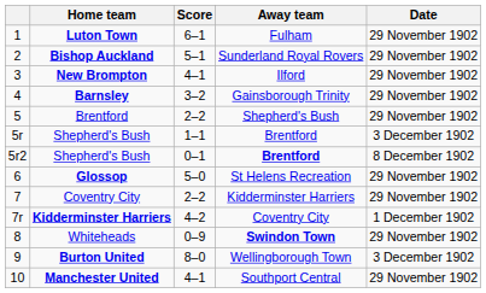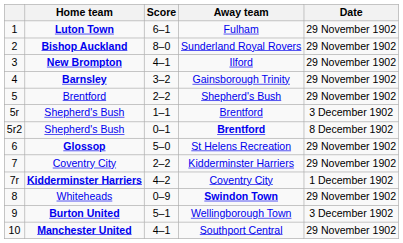 <table class="wikitable" style="text-align:center">
 <tr>
 <th></th>
 <th>Home team</th>
 <th>Score</th>
 <th>Away team</th>
 <th>Date</th>
 </tr>
 <tr>
 <td>1</td>
 <td><strong><a href='#'>Luton Town</a></strong></td>
 <td>6–1</td>
 <td><a href='#'>Fulham</a></td>
 <td>29 November 1902</td>
 </tr>
 <tr>
 <td>2</td>
 <td><strong><a href='#'>Bishop Auckland</a></strong></td>
-<td>5–1</td>
+<td>8–0</td>
 <td><a href='#'>Sunderland Royal Rovers</a></td>
 <td>29 November 1902</td>
 </tr>
 <tr>
 <td>3</td>
 <td><strong><a href='#'>New Brompton</a></strong></td>
 <td>4–1</td>
 <td><a href='#'>Ilford</a></td>
 <td>29 November 1902</td>
 </tr>
 <tr>
 <td>4</td>
 <td><strong><a href='#'>Barnsley</a></strong></td>
 <td>3–2</td>
 <td><a href='#'>Gainsborough Trinity</a></td>
 <td>29 November 1902</td>
 </tr>
 <tr>
 <td>5</td>
 <td><a href='#'>Brentford</a></td>
 <td>2–2</td>
 <td><a href='#'>Shepherd's Bush</a></td>
 <td>29 November 1902</td>
 </tr>
 <tr>
 <td>5r</td>
 <td><a href='#'>Shepherd's Bush</a></td>
 <td>1–1</td>
 <td><a href='#'>Brentford</a></td>
 <td>3 December 1902</td>
 </tr>
 <tr>
 <td>5r2</td>
 <td><a href='#'>Shepherd's Bush</a></td>
 <td>0–1</td>
 <td><strong><a href='#'>Brentford</a></strong></td>
 <td>8 December 1902</td>
 </tr>
 <tr>
 <td>6</td>
 <td><strong><a href='#'>Glossop</a></strong></td>
 <td>5–0</td>
 <td><a href='#'>St Helens Recreation</a></td>
 <td>29 November 1902</td>
 </tr>
 <tr>
 <td>7</td>
 <td><a href='#'>Coventry City</a></td>
 <td>2–2</td>
 <td><a href='#'>Kidderminster Harriers</a></td>
 <td>29 November 1902</td>
 </tr>
 <tr>
 <td>7r</td>
 <td><strong><a href='#'>Kidderminster Harriers</a></strong></td>
 <td>4–2</td>
 <td><a href='#'>Coventry City</a></td>
 <td>1 December 1902</td>
 </tr>
 <tr>
 <td>8</td>
 <td><a href='#'>Whiteheads</a></td>
 <td>0–9</td>
 <td><strong><a href='#'>Swindon Town</a></strong></td>
 <td>29 November 1902</td>
 </tr>
 <tr>
 <td>9</td>
 <td><strong><a href='#'>Burton United</a></strong></td>
-<td>8–0</td>
+<td>5–1</td>
 <td><a href='#'>Wellingborough Town</a></td>
 <td>3 December 1902</td>
 </tr>
 <tr>
 <td>10</td>
 <td><strong><a href='#'>Manchester United</a></strong></td>
 <td>4–1</td>
 <td><a href='#'>Southport Central</a></td>
 <td>29 November 1902</td>
 </tr>
 </table>
